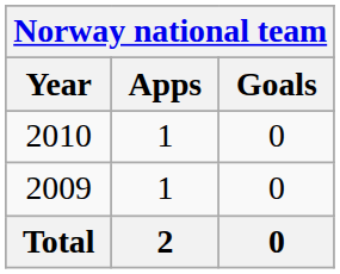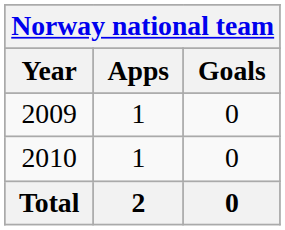 <table class="wikitable" style="text-align:center">
 <tr>
 <th colspan=3><a href='#'>Norway national team</a></th>
 </tr>
 <tr>
 <th>Year</th>
 <th>Apps</th>
 <th>Goals</th>
 </tr>
 <tr>
-<td>2010</td>
+<td>2009</td>
 <td>1</td>
 <td>0</td>
 </tr>
 <tr>
-<td>2009</td>
+<td>2010</td>
 <td>1</td>
 <td>0</td>
 </tr>
 <tr>
 <th>Total</th>
 <th>2</th>
 <th>0</th>
 </tr>
 </table>
